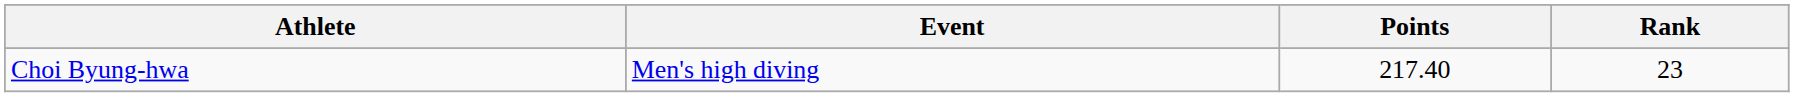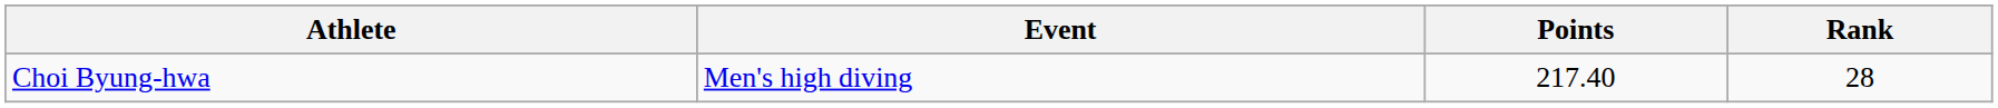 <table class="wikitable" style="text-align:center; font-size:90%; width:50%;">
 <tr>
 <th>Athlete</th>
 <th>Event</th>
 <th>Points</th>
 <th>Rank</th>
 </tr>
 <tr>
 <td align=left><a href='#'>Choi Byung-hwa</a></td>
 <td align=left><a href='#'>Men's high diving</a></td>
 <td>217.40</td>
-<td>23</td>
+<td>28</td>
 </tr>
 </table>
